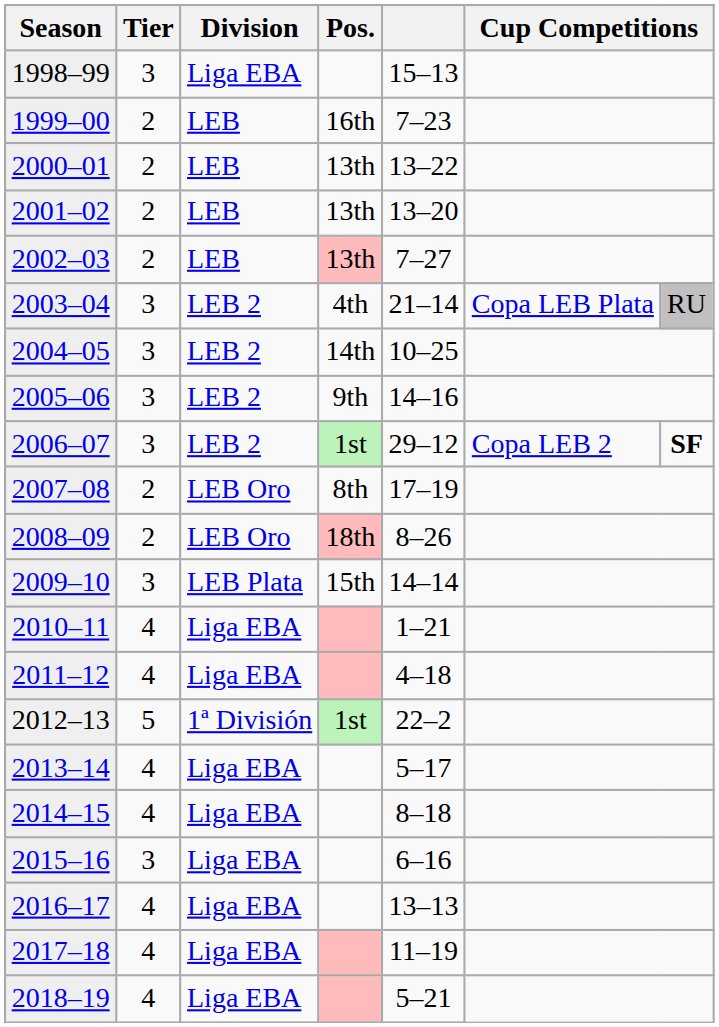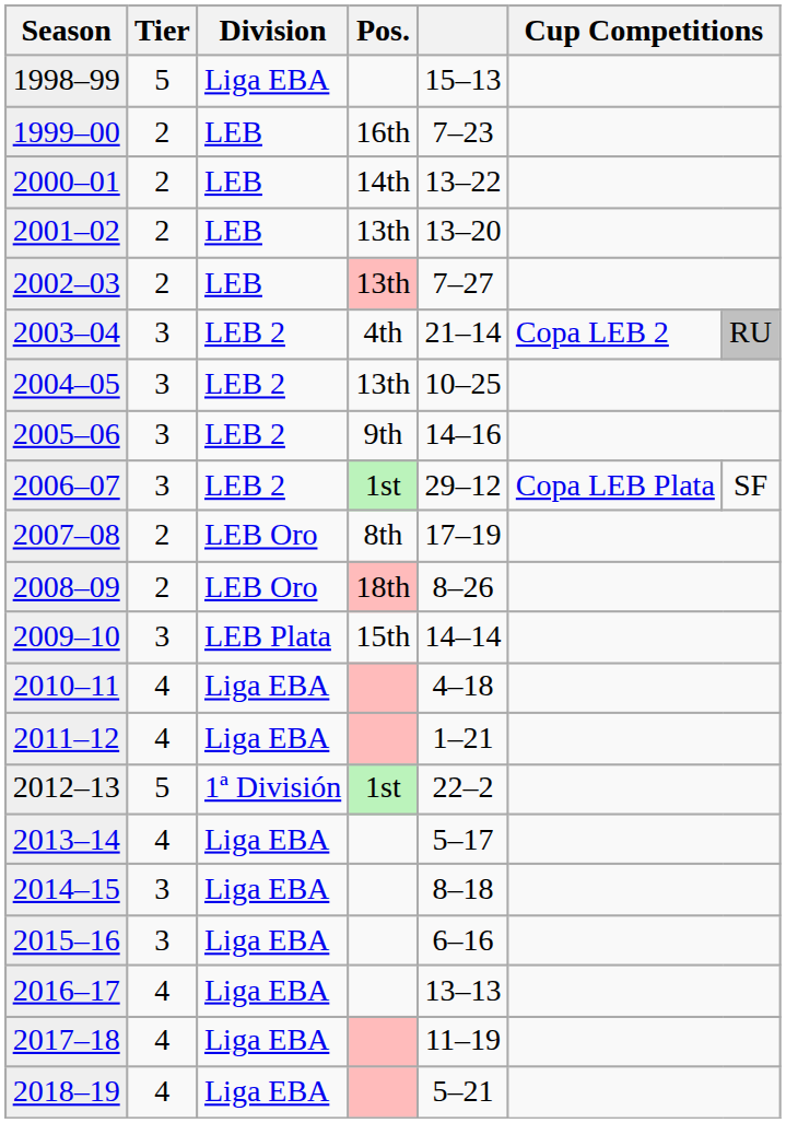 <table class="wikitable" style="font-size:85%; text-align:center">
 <tr>
 <th>Season</th>
 <th>Tier</th>
 <th>Division</th>
 <th>Pos.</th>
 <th></th>
 <th colspan=2>Cup Competitions</th>
 </tr>
 <tr>
 <td bgcolor=#efefef>1998–99</td>
-<td>3</td>
+<td>5</td>
 <td align=left><a href='#'>Liga EBA</a></td>
 <td></td>
 <td>15–13</td>
 <td colspan=2></td>
 </tr>
 <tr>
 <td bgcolor=#efefef><a href='#'>1999–00</a></td>
 <td>2</td>
 <td align=left><a href='#'>LEB</a></td>
 <td>16th</td>
 <td>7–23</td>
 <td colspan=2></td>
 </tr>
 <tr>
 <td bgcolor=#efefef><a href='#'>2000–01</a></td>
 <td>2</td>
 <td align=left><a href='#'>LEB</a></td>
-<td>13th</td>
+<td>14th</td>
 <td>13–22</td>
 <td colspan=2></td>
 </tr>
 <tr>
 <td bgcolor=#efefef><a href='#'>2001–02</a></td>
 <td>2</td>
 <td align=left><a href='#'>LEB</a></td>
 <td>13th</td>
 <td>13–20</td>
 <td colspan=2></td>
 </tr>
 <tr>
 <td bgcolor=#efefef><a href='#'>2002–03</a></td>
 <td>2</td>
 <td align=left><a href='#'>LEB</a></td>
 <td bgcolor=#FFBBBB>13th</td>
 <td>7–27</td>
 <td colspan=2></td>
 </tr>
 <tr>
 <td bgcolor=#efefef><a href='#'>2003–04</a></td>
 <td>3</td>
 <td align=left><a href='#'>LEB 2</a></td>
 <td>4th</td>
 <td>21–14</td>
-<td align=left><a href='#'>Copa LEB Plata</a></td>
+<td align=left><a href='#'>Copa LEB 2</a></td>
 <td bgcolor=silver>RU</td>
 </tr>
 <tr>
 <td bgcolor=#efefef><a href='#'>2004–05</a></td>
 <td>3</td>
 <td align=left><a href='#'>LEB 2</a></td>
-<td>14th</td>
+<td>13th</td>
 <td>10–25</td>
 <td colspan=2></td>
 </tr>
 <tr>
 <td bgcolor=#efefef><a href='#'>2005–06</a></td>
 <td>3</td>
 <td align=left><a href='#'>LEB 2</a></td>
 <td>9th</td>
 <td>14–16</td>
 <td colspan=2></td>
 </tr>
 <tr>
 <td bgcolor=#efefef><a href='#'>2006–07</a></td>
 <td>3</td>
 <td align=left><a href='#'>LEB 2</a></td>
 <td bgcolor=#BBF3BB>1st</td>
 <td>29–12</td>
-<td align=left><a href='#'>Copa LEB 2</a></td>
-<td><strong>SF</strong></td>
+<td align=left><a href='#'>Copa LEB Plata</a></td>
+<td>SF</td>
 </tr>
 <tr>
 <td bgcolor=#efefef><a href='#'>2007–08</a></td>
 <td>2</td>
 <td align=left><a href='#'>LEB Oro</a></td>
 <td>8th</td>
 <td>17–19</td>
 <td colspan=2></td>
 </tr>
 <tr>
 <td bgcolor=#efefef><a href='#'>2008–09</a></td>
 <td>2</td>
 <td align=left><a href='#'>LEB Oro</a></td>
 <td bgcolor=#FFBBBB>18th</td>
 <td>8–26</td>
 <td colspan=2></td>
 </tr>
 <tr>
 <td bgcolor=#efefef><a href='#'>2009–10</a></td>
 <td>3</td>
 <td align=left><a href='#'>LEB Plata</a></td>
 <td>15th</td>
 <td>14–14</td>
 <td colspan=2></td>
 </tr>
 <tr>
 <td bgcolor=#efefef><a href='#'>2010–11</a></td>
 <td>4</td>
 <td align=left><a href='#'>Liga EBA</a></td>
 <td bgcolor=#FFBBBB></td>
-<td>1–21</td>
+<td>4–18</td>
 <td colspan=2></td>
 </tr>
 <tr>
 <td bgcolor=#efefef><a href='#'>2011–12</a></td>
 <td>4</td>
 <td align=left><a href='#'>Liga EBA</a></td>
 <td bgcolor=#FFBBBB></td>
-<td>4–18</td>
+<td>1–21</td>
 <td colspan=2></td>
 </tr>
 <tr>
 <td bgcolor=#efefef>2012–13</td>
 <td>5</td>
 <td align=left><a href='#'>1ª División</a></td>
 <td bgcolor=#BBF3BB>1st</td>
 <td>22–2</td>
 <td colspan=2></td>
 </tr>
 <tr>
 <td bgcolor=#efefef><a href='#'>2013–14</a></td>
 <td>4</td>
 <td align=left><a href='#'>Liga EBA</a></td>
 <td></td>
 <td>5–17</td>
 <td colspan=2></td>
 </tr>
 <tr>
 <td bgcolor=#efefef><a href='#'>2014–15</a></td>
-<td>4</td>
+<td>3</td>
 <td align=left><a href='#'>Liga EBA</a></td>
 <td></td>
 <td>8–18</td>
 <td colspan=2></td>
 </tr>
 <tr>
 <td bgcolor=#efefef><a href='#'>2015–16</a></td>
 <td>3</td>
 <td align=left><a href='#'>Liga EBA</a></td>
 <td></td>
 <td>6–16</td>
 <td colspan=2></td>
 </tr>
 <tr>
 <td bgcolor=#efefef><a href='#'>2016–17</a></td>
 <td>4</td>
 <td align=left><a href='#'>Liga EBA</a></td>
 <td></td>
 <td>13–13</td>
 <td colspan=2></td>
 </tr>
 <tr>
 <td bgcolor=#efefef><a href='#'>2017–18</a></td>
 <td>4</td>
 <td align=left><a href='#'>Liga EBA</a></td>
 <td bgcolor=#FFBBBB></td>
 <td>11–19</td>
 <td colspan=2></td>
 </tr>
 <tr>
 <td bgcolor=#efefef><a href='#'>2018–19</a></td>
 <td>4</td>
 <td align=left><a href='#'>Liga EBA</a></td>
 <td bgcolor=#FFBBBB></td>
 <td>5–21</td>
 </tr>
 <tr>
 </tr>
 </table>
